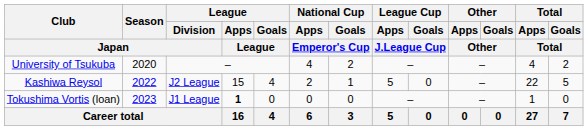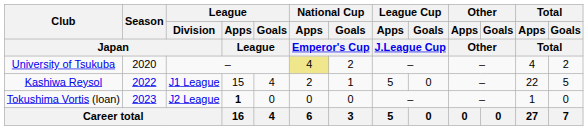 <table class="wikitable" style="text-align: center">
 <tr>
 <th rowspan="2">Club</th>
 <th rowspan="2">Season</th>
 <th colspan="3">League</th>
 <th colspan="2">National Cup</th>
 <th colspan="2">League Cup</th>
 <th colspan="2">Other</th>
 <th colspan="2">Total</th>
 </tr>
 <tr>
 <th>Division</th>
 <th>Apps</th>
 <th>Goals</th>
 <th>Apps</th>
 <th>Goals</th>
 <th>Apps</th>
 <th>Goals</th>
 <th>Apps</th>
 <th>Goals</th>
 <th>Apps</th>
 <th>Goals</th>
 </tr>
 <tr>
 <th colspan=3>Japan</th>
 <th colspan=2>League</th>
 <th colspan=2><a href='#'>Emperor's Cup</a></th>
 <th colspan=2><a href='#'>J.League Cup</a></th>
 <th colspan=2>Other</th>
 <th colspan=2>Total</th>
 </tr>
 <tr>
 <td><a href='#'>University of Tsukuba</a></td>
 <td>2020</td>
 <td colspan="3">–</td>
-<td>4</td>
+<td style="background: khaki;">4</td>
 <td>2</td>
 <td colspan="2">–</td>
 <td colspan="2">–</td>
 <td>4</td>
 <td>2</td>
 </tr>
 <tr>
 <td><a href='#'>Kashiwa Reysol</a></td>
 <td><a href='#'>2022</a></td>
-<td><a href='#'>J2 League</a></td>
+<td><a href='#'>J1 League</a></td>
 <td>15</td>
 <td>4</td>
 <td>2</td>
 <td>1</td>
 <td>5</td>
 <td>0</td>
 <td colspan="2">–</td>
 <td>22</td>
 <td>5</td>
 </tr>
 <tr>
 <td><a href='#'>Tokushima Vortis</a> (loan)</td>
 <td><a href='#'>2023</a></td>
-<td><a href='#'>J1 League</a></td>
+<td><a href='#'>J2 League</a></td>
 <td><strong>1</strong></td>
 <td>0</td>
 <td>0</td>
 <td>0</td>
 <td colspan="2">–</td>
 <td colspan="2">–</td>
 <td>1</td>
 <td>0</td>
 </tr>
 <tr>
 <th colspan=3>Career total</th>
 <th>16</th>
 <th>4</th>
 <th>6</th>
 <th>3</th>
 <th>5</th>
 <th>0</th>
 <th>0</th>
 <th>0</th>
 <th>27</th>
 <th>7</th>
 </tr>
 </table>
